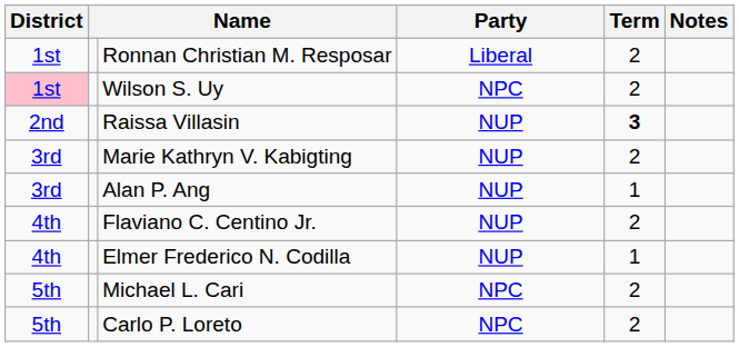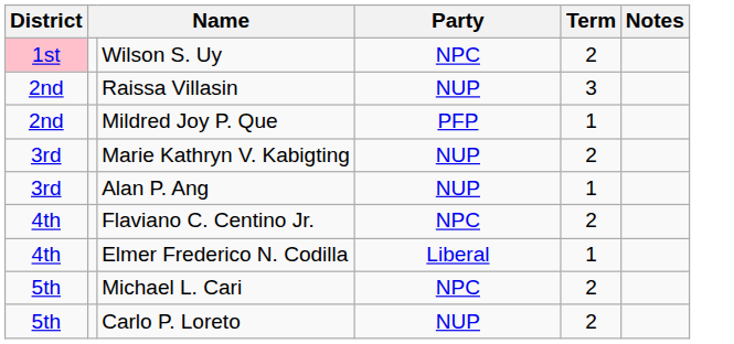 <table class="wikitable">
 <tr>
 <th width=40px>District</th>
 <th colspan="2">Name</th>
 <th width=150px>Party</th>
 <th width=30px>Term</th>
 <th>Notes</th>
-</tr>
-<tr>
-<td align=center><a href='#'>1st</a></td>
-<td bgcolor=></td>
-<td>Ronnan Christian M. Resposar</td>
-<td align=center><a href='#'>Liberal</a></td>
-<td align=center>2</td>
-<td></td>
 </tr>
 <tr>
 <td align=center style="background: pink;"><a href='#'>1st</a></td>
 <td bgcolor=></td>
 <td>Wilson S. Uy</td>
 <td align=center><a href='#'>NPC</a></td>
 <td align=center>2</td>
 <td></td>
 </tr>
 <tr>
 <td align=center><a href='#'>2nd</a></td>
 <td bgcolor=></td>
 <td>Raissa Villasin</td>
 <td align=center><a href='#'>NUP</a></td>
-<td align=center><strong>3</strong></td>
+<td align=center>3</td>
+<td></td>
+</tr>
+<tr>
+<td align=center><a href='#'>2nd</a></td>
+<td bgcolor=></td>
+<td>Mildred Joy P. Que</td>
+<td align=center><a href='#'>PFP</a></td>
+<td align=center>1</td>
 <td></td>
 </tr>
 <tr>
 <td align=center><a href='#'>3rd</a></td>
 <td bgcolor=></td>
 <td>Marie Kathryn V. Kabigting</td>
 <td align=center><a href='#'>NUP</a></td>
 <td align=center>2</td>
 <td></td>
 </tr>
 <tr>
 <td align=center><a href='#'>3rd</a></td>
 <td bgcolor=></td>
 <td>Alan P. Ang</td>
 <td align=center><a href='#'>NUP</a></td>
 <td align=center>1</td>
 <td></td>
 </tr>
 <tr>
 <td align=center><a href='#'>4th</a></td>
 <td bgcolor=></td>
 <td>Flaviano C. Centino Jr.</td>
-<td align=center><a href='#'>NUP</a></td>
+<td align=center><a href='#'>NPC</a></td>
 <td align=center>2</td>
 <td></td>
 </tr>
 <tr>
 <td align=center><a href='#'>4th</a></td>
 <td bgcolor=></td>
 <td>Elmer Frederico N. Codilla</td>
-<td align=center><a href='#'>NUP</a></td>
+<td align=center><a href='#'>Liberal</a></td>
 <td align=center>1</td>
 <td></td>
 </tr>
 <tr>
 <td align=center><a href='#'>5th</a></td>
 <td bgcolor=></td>
 <td>Michael L. Cari</td>
 <td align=center><a href='#'>NPC</a></td>
 <td align=center>2</td>
 <td></td>
 </tr>
 <tr>
 <td align=center><a href='#'>5th</a></td>
 <td bgcolor=></td>
 <td>Carlo P. Loreto</td>
-<td align=center><a href='#'>NPC</a></td>
+<td align=center><a href='#'>NUP</a></td>
 <td align=center>2</td>
 <td></td>
 </tr>
 </table>
